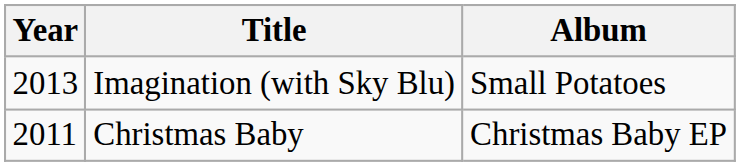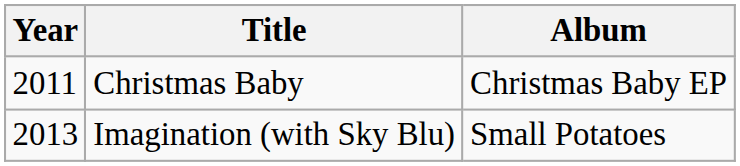 <table class="wikitable plainrowheaders">
 <tr>
 <th>Year</th>
 <th>Title</th>
 <th>Album</th>
 </tr>
 <tr>
+<td>2011</td>
+<td>Christmas Baby</td>
+<td>Christmas Baby EP</td>
+</tr>
+<tr>
 <td>2013</td>
 <td>Imagination (with Sky Blu)</td>
 <td>Small Potatoes</td>
 </tr>
-<tr>
-<td>2011</td>
-<td>Christmas Baby</td>
-<td>Christmas Baby EP</td>
-</tr>
 </table>
